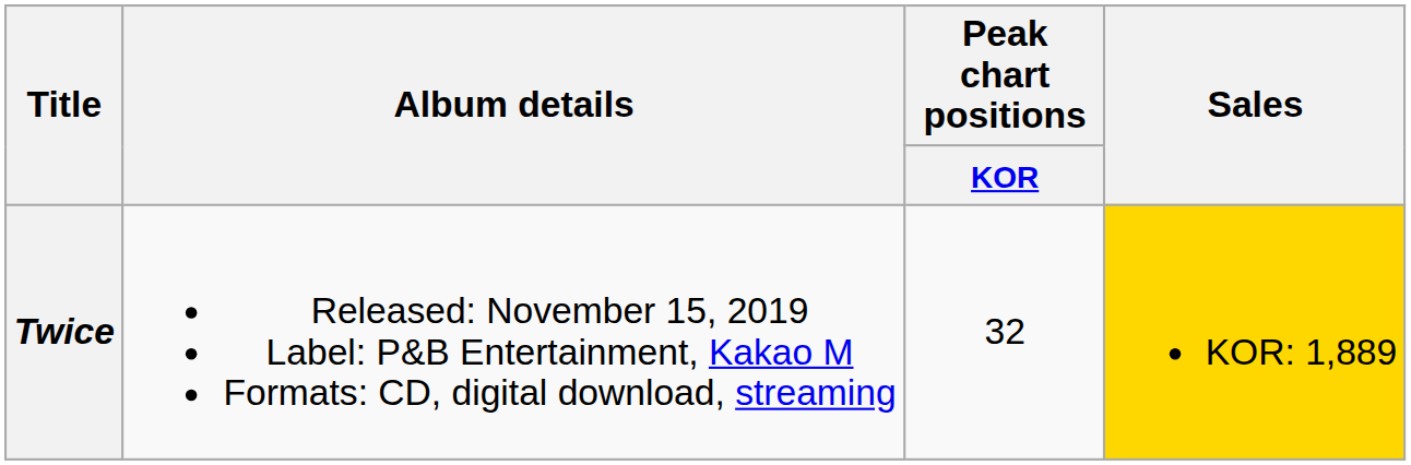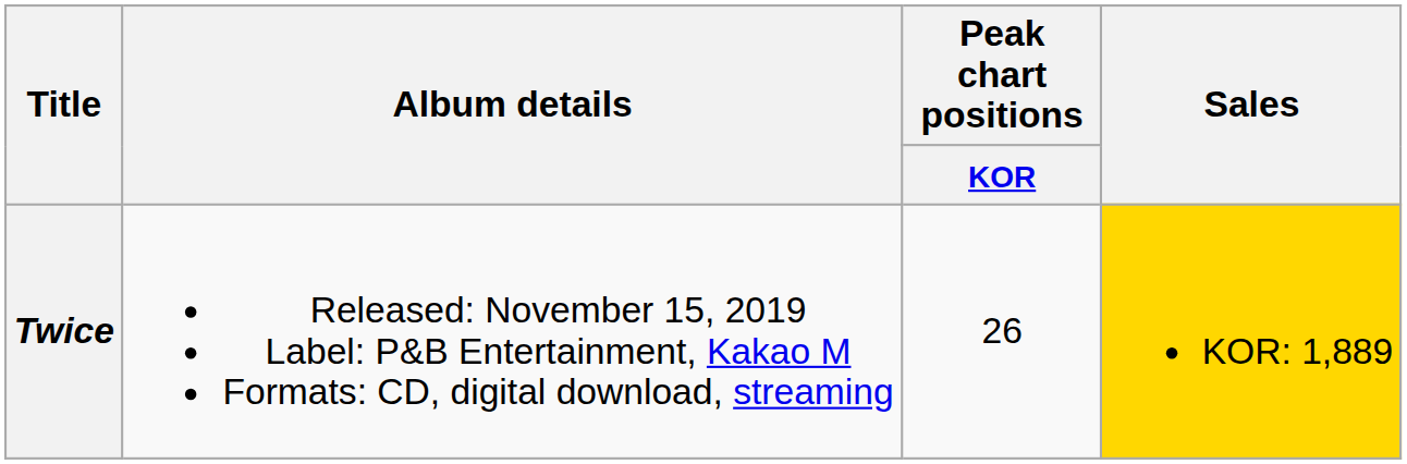 <table class="wikitable plainrowheaders" style="text-align:center;">
 <tr>
 <th scope="col" rowspan="2">Title</th>
 <th scope="col" rowspan="2">Album details</th>
 <th scope="col" colspan="1" style="width:5em;">Peak chart positions</th>
 <th scope="col" rowspan="2">Sales</th>
 </tr>
 <tr>
 <th><small><a href='#'>KOR</a></small><br></th>
 </tr>
 <tr>
 <th scope="row"><em>Twice</em> </th>
 <td><br><ul><li>Released: November 15, 2019</li><li>Label: P&B Entertainment, <a href='#'>Kakao M</a></li><li>Formats: CD, digital download, <a href='#'>streaming</a></li></ul></td>
-<td>32</td>
+<td>26</td>
 <td style="background: gold;"><br><ul><li>KOR: 1,889</li></ul></td>
 </tr>
 </table>
